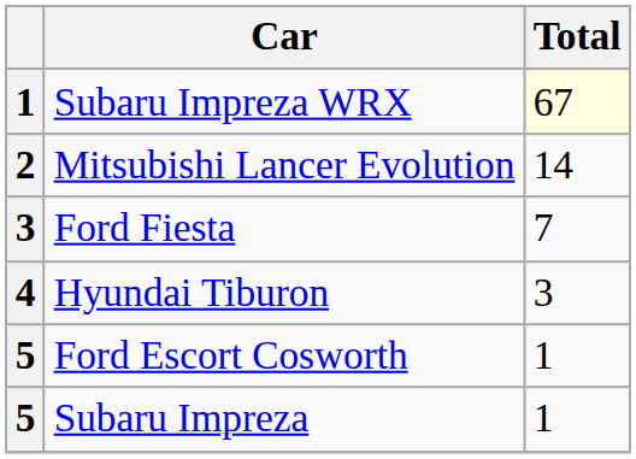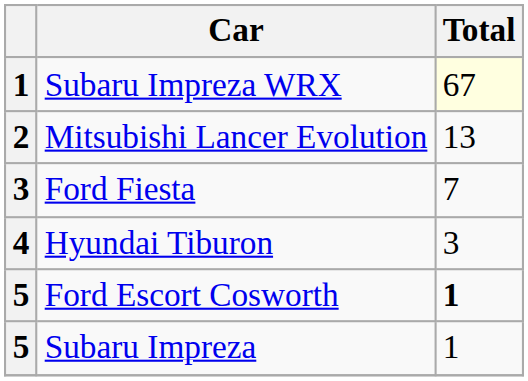 <table class="wikitable" style="font-size:100%;">
 <tr>
 <th></th>
 <th>Car</th>
 <th>Total</th>
 </tr>
 <tr>
 <th>1</th>
 <td><a href='#'>Subaru Impreza WRX</a></td>
 <td style="background: lightyellow;">67</td>
 </tr>
 <tr>
 <th>2</th>
 <td><a href='#'>Mitsubishi Lancer Evolution</a></td>
-<td>14</td>
+<td>13</td>
 </tr>
 <tr>
 <th>3</th>
 <td><a href='#'>Ford Fiesta</a></td>
 <td>7</td>
 </tr>
 <tr>
 <th>4</th>
 <td><a href='#'>Hyundai Tiburon</a></td>
 <td>3</td>
 </tr>
 <tr>
 <th>5</th>
 <td><a href='#'>Ford Escort Cosworth</a></td>
-<td>1</td>
+<td><strong>1</strong></td>
 </tr>
 <tr>
 <th>5</th>
 <td><a href='#'>Subaru Impreza</a></td>
 <td>1</td>
 </tr>
 <tr>
 </tr>
 </table>
